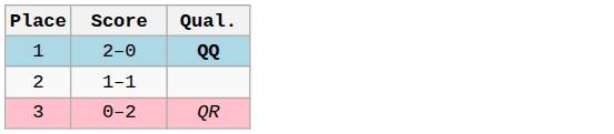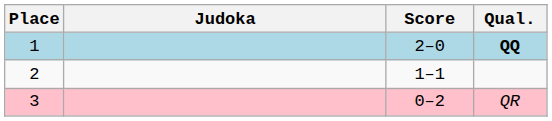 <table class=wikitable style="text-align:center">
 <tr>
 <th width=20>Place</th>
+<th width=240>Judoka</th>
 <th width=60>Score</th>
 <th width=50>Qual.</th>
 </tr>
 <tr bgcolor=lightblue>
 <td>1</td>
+<td align=left></td>
 <td>2–0</td>
 <td><strong>QQ</strong></td>
 </tr>
 <tr>
 <td>2</td>
+<td align=left></td>
 <td>1–1</td>
 <td></td>
 </tr>
 <tr bgcolor=pink>
 <td>3</td>
+<td align=left></td>
 <td>0–2</td>
 <td><em>QR</em></td>
 </tr>
 </table>
